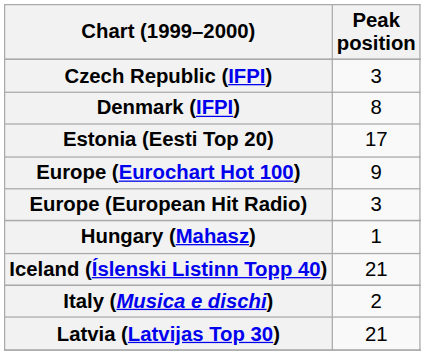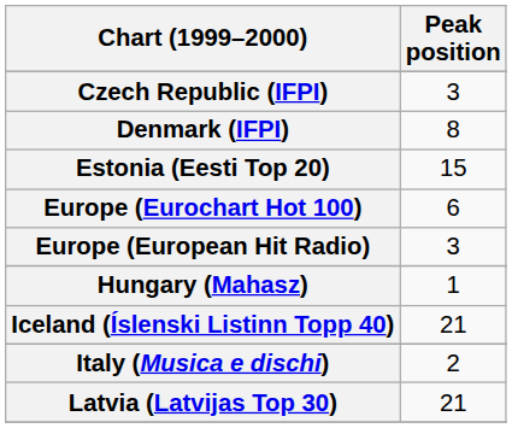 <table class="wikitable sortable plainrowheaders" style="text-align:center">
 <tr>
 <th>Chart (1999–2000)</th>
 <th>Peak<br>position</th>
 </tr>
 <tr>
 </tr>
 <tr>
 </tr>
 <tr>
 </tr>
 <tr>
 <th scope="row">Czech Republic (<a href='#'>IFPI</a>)</th>
 <td>3</td>
 </tr>
 <tr>
 <th scope="row">Denmark (<a href='#'>IFPI</a>)</th>
 <td>8</td>
 </tr>
 <tr>
 <th scope="row">Estonia (Eesti Top 20)</th>
-<td>17</td>
+<td>15</td>
 </tr>
 <tr>
 <th scope="row">Europe (<a href='#'>Eurochart Hot 100</a>)</th>
-<td>9</td>
+<td>6</td>
 </tr>
 <tr>
 <th scope="row">Europe (European Hit Radio)</th>
 <td>3</td>
 </tr>
 <tr>
 </tr>
 <tr>
 </tr>
 <tr>
 <th scope="row">Hungary (<a href='#'>Mahasz</a>)</th>
 <td>1</td>
 </tr>
 <tr>
 <th scope="row">Iceland (<a href='#'>Íslenski Listinn Topp 40</a>)</th>
 <td>21</td>
 </tr>
 <tr>
 </tr>
 <tr>
 <th scope="row">Italy (<em><a href='#'>Musica e dischi</a></em>)</th>
 <td>2</td>
 </tr>
 <tr>
 <th scope="row">Latvia (<a href='#'>Latvijas Top 30</a>)</th>
 <td>21</td>
 </tr>
 <tr>
 </tr>
 <tr>
 </tr>
 <tr>
 </tr>
 <tr>
 </tr>
 <tr>
 </tr>
 <tr>
 </tr>
 <tr>
 </tr>
 <tr>
 </tr>
 </table>
